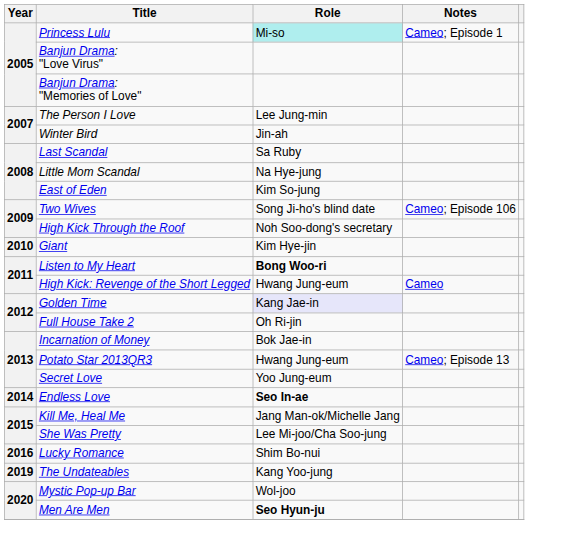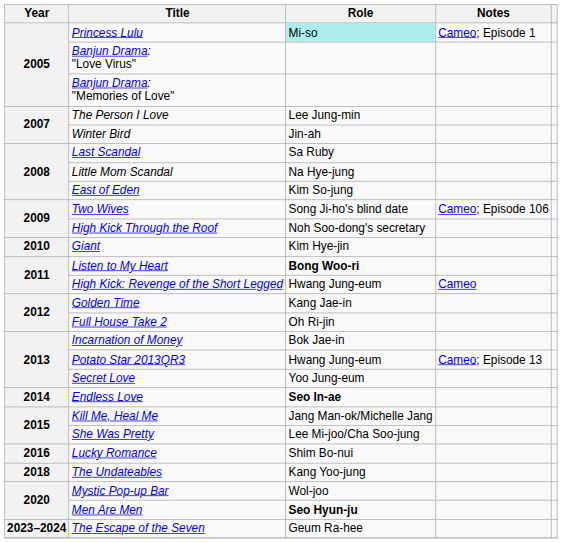 <table class="wikitable plainrowheaders sortable">
 <tr>
 <th scope="col">Year</th>
 <th scope="col">Title</th>
 <th scope="col">Role</th>
 <th scope="col" class="unsortable">Notes</th>
 <th scope="col" class="unsortable"></th>
 </tr>
 <tr>
 <th scope="row" rowspan=3>2005</th>
 <td><em><a href='#'>Princess Lulu</a></em></td>
 <td style="background: paleturquoise;">Mi-so</td>
 <td><a href='#'>Cameo</a>; Episode 1</td>
 <td></td>
 </tr>
 <tr>
 <td><em><a href='#'>Banjun Drama</a>:</em><br>"Love Virus"</td>
 <td></td>
 <td></td>
 <td></td>
 </tr>
 <tr>
 <td><em><a href='#'>Banjun Drama</a>:</em><br>"Memories of Love"</td>
 <td></td>
 <td></td>
 <td></td>
 </tr>
 <tr>
 <th scope="row" rowspan=2>2007</th>
 <td><em>The Person I Love</em></td>
 <td>Lee Jung-min</td>
 <td></td>
 <td></td>
 </tr>
 <tr>
 <td><em>Winter Bird</em></td>
 <td>Jin-ah</td>
 <td></td>
 <td style="text-align:center"></td>
 </tr>
 <tr>
 <th scope="row" rowspan=3>2008</th>
 <td><em><a href='#'>Last Scandal</a></em></td>
 <td>Sa Ruby</td>
 <td></td>
 <td></td>
 </tr>
 <tr>
 <td><em>Little Mom Scandal</em></td>
 <td>Na Hye-jung</td>
 <td></td>
 <td style="text-align:center"></td>
 </tr>
 <tr>
 <td><em><a href='#'>East of Eden</a></em></td>
 <td>Kim So-jung</td>
 <td></td>
 <td style="text-align:center"></td>
 </tr>
 <tr>
 <th scope="row" rowspan=2>2009</th>
 <td><em><a href='#'>Two Wives</a></em></td>
 <td>Song Ji-ho's blind date</td>
 <td><a href='#'>Cameo</a>; Episode 106</td>
 <td style="text-align:center"></td>
 </tr>
 <tr>
 <td><em><a href='#'>High Kick Through the Roof</a></em></td>
 <td>Noh Soo-dong's secretary</td>
 <td></td>
 <td></td>
 </tr>
 <tr>
 <th scope="row">2010</th>
 <td><em><a href='#'>Giant</a></em></td>
 <td>Kim Hye-jin</td>
 <td></td>
 <td></td>
 </tr>
 <tr>
 <th scope="row" rowspan=2>2011</th>
 <td><em><a href='#'>Listen to My Heart</a></em></td>
 <td><strong>Bong Woo-ri</strong></td>
 <td></td>
 <td></td>
 </tr>
 <tr>
 <td><em><a href='#'>High Kick: Revenge of the Short Legged</a></em></td>
 <td>Hwang Jung-eum</td>
 <td><a href='#'>Cameo</a></td>
 <td style="text-align:center"></td>
 </tr>
 <tr>
 <th scope="row" rowspan=2>2012</th>
 <td><em><a href='#'>Golden Time</a></em></td>
-<td style="background: lavender;">Kang Jae-in</td>
+<td>Kang Jae-in</td>
 <td></td>
 <td></td>
 </tr>
 <tr>
 <td><em><a href='#'>Full House Take 2</a></em></td>
 <td>Oh Ri-jin</td>
 <td></td>
 <td style="text-align:center"></td>
 </tr>
 <tr>
 <th scope="row" rowspan=3>2013</th>
 <td><em><a href='#'>Incarnation of Money</a></em></td>
 <td>Bok Jae-in</td>
 <td></td>
 <td></td>
 </tr>
 <tr>
 <td><em><a href='#'>Potato Star 2013QR3</a></em></td>
 <td>Hwang Jung-eum</td>
 <td><a href='#'>Cameo</a>; Episode 13</td>
 <td style="text-align:center"></td>
 </tr>
 <tr>
 <td><em><a href='#'>Secret Love</a></em></td>
 <td>Yoo Jung-eum</td>
 <td></td>
 <td></td>
 </tr>
 <tr>
 <th scope="row">2014</th>
 <td><em><a href='#'>Endless Love</a></em></td>
 <td><strong>Seo In-ae</strong></td>
 <td></td>
 <td></td>
 </tr>
 <tr>
 <th scope="row" rowspan=2>2015</th>
 <td><em><a href='#'>Kill Me, Heal Me</a></em></td>
 <td>Jang Man-ok/Michelle Jang</td>
 <td></td>
 <td></td>
 </tr>
 <tr>
 <td><em><a href='#'>She Was Pretty</a></em></td>
 <td>Lee Mi-joo/Cha Soo-jung</td>
 <td></td>
 <td></td>
 </tr>
 <tr>
 <th scope="row">2016</th>
 <td><em><a href='#'>Lucky Romance</a></em></td>
 <td>Shim Bo-nui</td>
 <td></td>
 <td></td>
 </tr>
 <tr>
-<th scope="row">2019</th>
+<th scope="row">2018</th>
 <td><em><a href='#'>The Undateables</a></em></td>
 <td>Kang Yoo-jung</td>
 <td></td>
 <td></td>
 </tr>
 <tr>
 <th scope="row" rowspan=2>2020</th>
 <td><em><a href='#'>Mystic Pop-up Bar</a></em></td>
 <td>Wol-joo</td>
 <td></td>
 <td></td>
 </tr>
 <tr>
 <td><em><a href='#'>Men Are Men</a></em></td>
 <td><strong>Seo Hyun-ju</strong></td>
 <td></td>
 <td></td>
 </tr>
 <tr>
+<th scope="row">2023–2024</th>
+<td><em><a href='#'>The Escape of the Seven</a></em></td>
+<td>Geum Ra-hee</td>
+<td></td>
+<td></td>
+</tr>
+<tr>
 </tr>
 </table>
